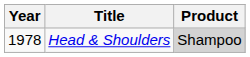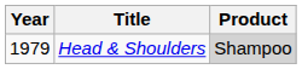 <table class="wikitable">
 <tr>
 <th>Year</th>
 <th>Title</th>
 <th>Product</th>
 </tr>
 <tr>
-<td>1978</td>
+<td>1979</td>
 <td><em><a href='#'>Head & Shoulders</a></em></td>
 <td style="background: lightgrey;">Shampoo</td>
 </tr>
 </table>
